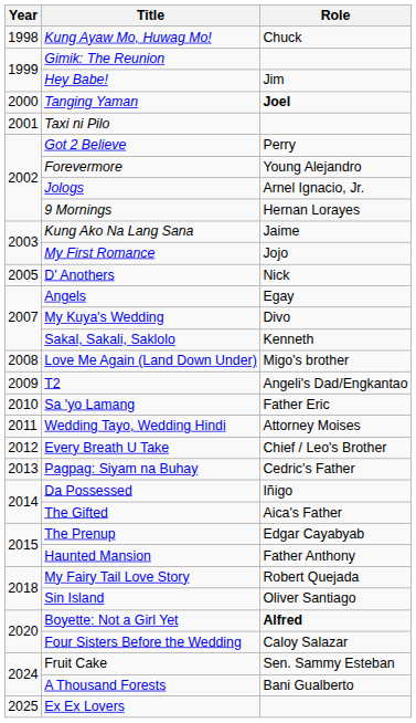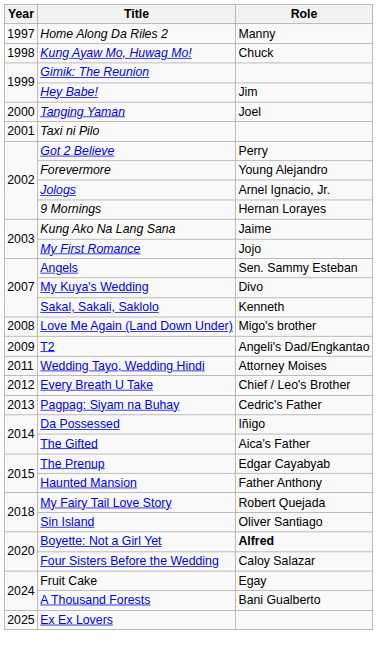 <table class="wikitable sortable" style="text-align: left">
 <tr>
 <th>Year</th>
 <th>Title</th>
 <th>Role</th>
+</tr>
+<tr>
+<td>1997</td>
+<td><em>Home Along Da Riles 2</em></td>
+<td>Manny</td>
 </tr>
 <tr>
 <td>1998</td>
 <td><em><a href='#'>Kung Ayaw Mo, Huwag Mo!</a></em></td>
 <td>Chuck</td>
 </tr>
 <tr>
 <td rowspan="2">1999</td>
 <td><em><a href='#'>Gimik: The Reunion</a></em></td>
 <td></td>
 </tr>
 <tr>
 <td><em><a href='#'>Hey Babe!</a></em></td>
 <td>Jim</td>
 </tr>
 <tr>
 <td>2000</td>
 <td><em><a href='#'>Tanging Yaman</a></em></td>
-<td><strong>Joel</strong></td>
+<td>Joel</td>
 </tr>
 <tr>
 <td>2001</td>
 <td><em>Taxi ni Pilo</em></td>
 <td></td>
 </tr>
 <tr>
 <td rowspan="4">2002</td>
 <td><em><a href='#'>Got 2 Believe</a></em></td>
 <td>Perry</td>
 </tr>
 <tr>
 <td><em>Forevermore</em></td>
 <td>Young Alejandro</td>
 </tr>
 <tr>
 <td><em><a href='#'>Jologs</a></em></td>
 <td>Arnel Ignacio, Jr.</td>
 </tr>
 <tr>
 <td><em>9 Mornings</em></td>
 <td>Hernan Lorayes</td>
 </tr>
 <tr>
 <td rowspan="2">2003</td>
 <td><em>Kung Ako Na Lang Sana</em></td>
 <td>Jaime</td>
 </tr>
 <tr>
 <td><em><a href='#'>My First Romance</a></td>
 <td>Jojo</td>
 </tr>
 <tr>
-<td>2005</td>
-<td></em><a href='#'>D' Anothers</a><em></td>
-<td>Nick</td>
-</tr>
-<tr>
 <td rowspan="3">2007</td>
 <td></em><a href='#'>Angels</a><em></td>
-<td>Egay</td>
+<td>Sen. Sammy Esteban</td>
 </tr>
 <tr>
 <td></em><a href='#'>My Kuya's Wedding</a><em></td>
 <td>Divo</td>
 </tr>
 <tr>
 <td></em><a href='#'>Sakal, Sakali, Saklolo</a><em></td>
 <td>Kenneth</td>
 </tr>
 <tr>
 <td>2008</td>
 <td></em><a href='#'>Love Me Again (Land Down Under)</a><em></td>
 <td>Migo's brother</td>
 </tr>
 <tr>
 <td>2009</td>
 <td></em><a href='#'>T2</a><em></td>
 <td>Angeli's Dad/Engkantao</td>
-</tr>
-<tr>
-<td>2010</td>
-<td></em><a href='#'>Sa 'yo Lamang</a><em></td>
-<td>Father Eric</td>
 </tr>
 <tr>
 <td>2011</td>
 <td></em><a href='#'>Wedding Tayo, Wedding Hindi</a><em></td>
 <td>Attorney Moises</td>
 </tr>
 <tr>
 <td>2012</td>
 <td></em><a href='#'>Every Breath U Take</a><em></td>
 <td>Chief / Leo's Brother</td>
 </tr>
 <tr>
 <td>2013</td>
 <td></em><a href='#'>Pagpag: Siyam na Buhay</a><em></td>
 <td>Cedric's Father</td>
 </tr>
 <tr>
 <td rowspan="2">2014</td>
 <td></em><a href='#'>Da Possessed</a><em></td>
 <td>Iñigo</td>
 </tr>
 <tr>
 <td></em><a href='#'>The Gifted</a><em></td>
 <td>Aica's Father</td>
 </tr>
 <tr>
 <td rowspan="2">2015</td>
 <td></em><a href='#'>The Prenup</a><em></td>
 <td>Edgar Cayabyab</td>
 </tr>
 <tr>
 <td></em><a href='#'>Haunted Mansion</a><em></td>
 <td>Father Anthony</td>
 </tr>
 <tr>
 <td rowspan="2">2018</td>
 <td></em><a href='#'>My Fairy Tail Love Story</a><em></td>
 <td>Robert Quejada</td>
 </tr>
 <tr>
 <td></em><a href='#'>Sin Island</a><em></td>
 <td>Oliver Santiago</td>
 </tr>
 <tr>
 <td rowspan="2">2020</td>
 <td></em><a href='#'>Boyette: Not a Girl Yet</a><em></td>
 <td><strong>Alfred</strong></td>
 </tr>
 <tr>
 <td></em><a href='#'>Four Sisters Before the Wedding</a><em></td>
 <td>Caloy Salazar</td>
 </tr>
 <tr>
 <td rowspan="2">2024</td>
 <td></em>Fruit Cake<em></td>
-<td>Sen. Sammy Esteban</td>
+<td>Egay</td>
 </tr>
 <tr>
 <td></em><a href='#'>A Thousand Forests</a><em></td>
 <td>Bani Gualberto</td>
 </tr>
 <tr>
 <td>2025</td>
 <td></em><a href='#'>Ex Ex Lovers</a><em></td>
 <td></td>
 </tr>
 </table>
